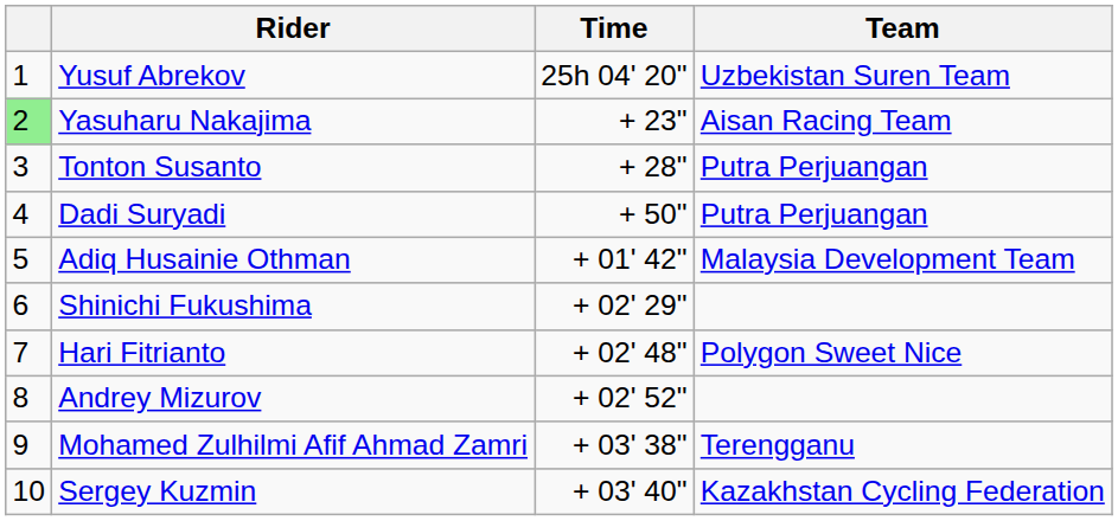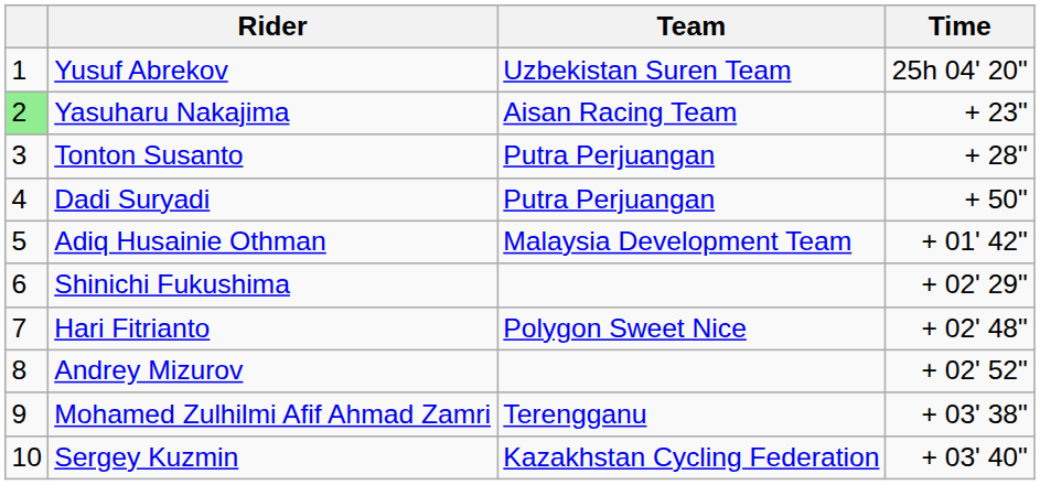 <table class=wikitable>
 <tr>
 <th></th>
 <th>Rider</th>
+<th>Team</th>
 <th>Time</th>
-<th>Team</th>
 </tr>
 <tr>
 <td>1</td>
 <td> <a href='#'>Yusuf Abrekov</a> </td>
+<td><a href='#'>Uzbekistan Suren Team</a></td>
 <td align=right>25h 04' 20"</td>
-<td><a href='#'>Uzbekistan Suren Team</a></td>
 </tr>
 <tr>
 <td style="background: lightgreen;">2</td>
 <td> <a href='#'>Yasuharu Nakajima</a></td>
+<td><a href='#'>Aisan Racing Team</a></td>
 <td align=right>+ 23"</td>
-<td><a href='#'>Aisan Racing Team</a></td>
 </tr>
 <tr>
 <td>3</td>
 <td> <a href='#'>Tonton Susanto</a></td>
+<td><a href='#'>Putra Perjuangan</a></td>
 <td align=right>+ 28"</td>
-<td><a href='#'>Putra Perjuangan</a></td>
 </tr>
 <tr>
 <td>4</td>
 <td> <a href='#'>Dadi Suryadi</a></td>
+<td><a href='#'>Putra Perjuangan</a></td>
 <td align=right>+ 50"</td>
-<td><a href='#'>Putra Perjuangan</a></td>
 </tr>
 <tr>
 <td>5</td>
 <td> <a href='#'>Adiq Husainie Othman</a></td>
+<td><a href='#'>Malaysia Development Team</a></td>
 <td align=right>+ 01' 42"</td>
-<td><a href='#'>Malaysia Development Team</a></td>
 </tr>
 <tr>
 <td>6</td>
 <td> <a href='#'>Shinichi Fukushima</a></td>
+<td></td>
 <td align=right>+ 02' 29"</td>
-<td></td>
 </tr>
 <tr>
 <td>7</td>
 <td> <a href='#'>Hari Fitrianto</a></td>
+<td><a href='#'>Polygon Sweet Nice</a></td>
 <td align=right>+ 02' 48"</td>
-<td><a href='#'>Polygon Sweet Nice</a></td>
 </tr>
 <tr>
 <td>8</td>
 <td> <a href='#'>Andrey Mizurov</a></td>
+<td></td>
 <td align=right>+ 02' 52"</td>
-<td></td>
 </tr>
 <tr>
 <td>9</td>
 <td> <a href='#'>Mohamed Zulhilmi Afif Ahmad Zamri</a></td>
+<td><a href='#'>Terengganu</a></td>
 <td align=right>+ 03' 38"</td>
-<td><a href='#'>Terengganu</a></td>
 </tr>
 <tr>
 <td>10</td>
 <td> <a href='#'>Sergey Kuzmin</a></td>
+<td><a href='#'>Kazakhstan Cycling Federation</a></td>
 <td align=right>+ 03' 40"</td>
-<td><a href='#'>Kazakhstan Cycling Federation</a></td>
 </tr>
 </table>
